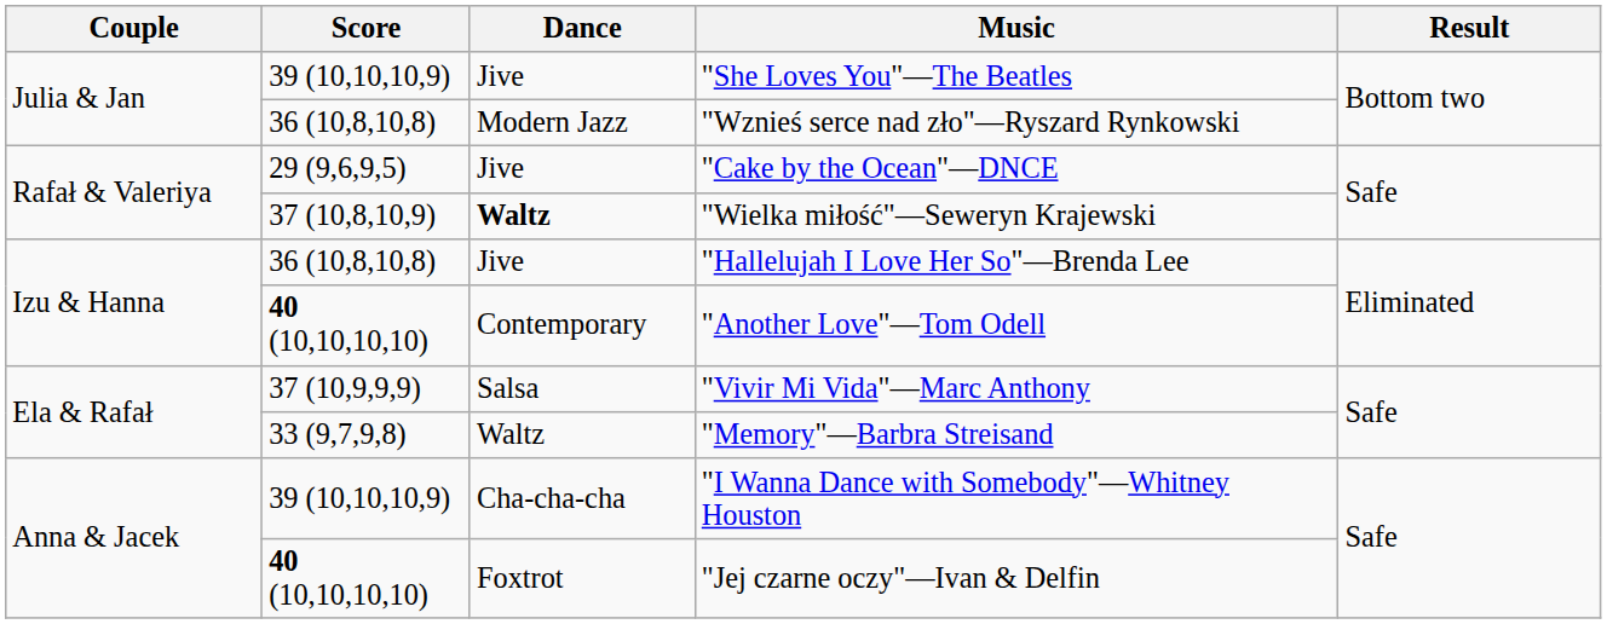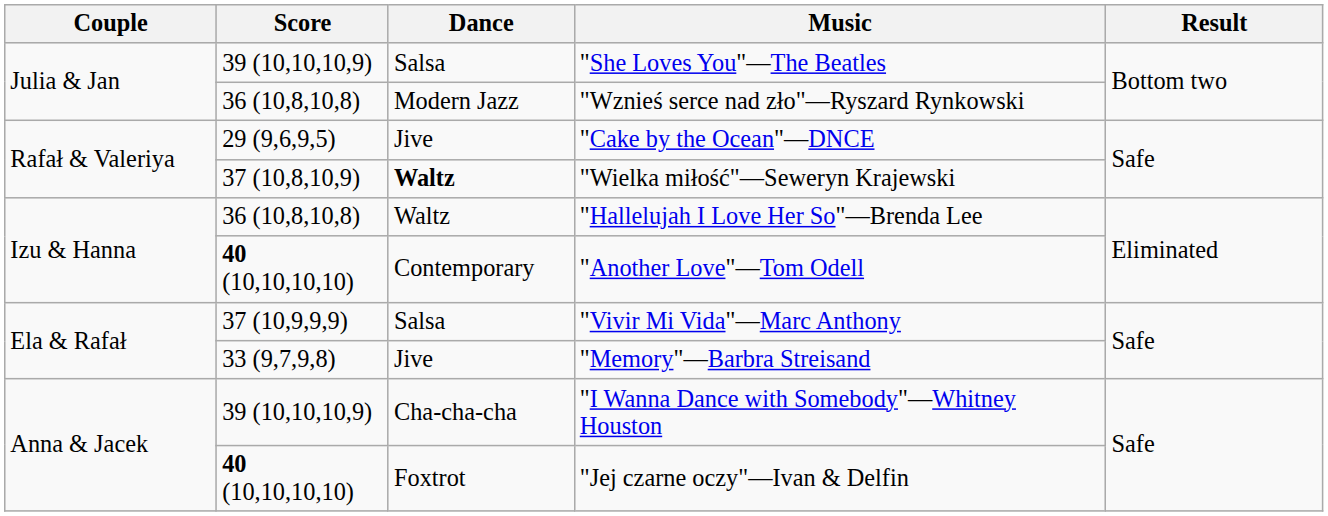 <table class="wikitable">
 <tr>
 <th width="150">Couple</th>
 <th width="110">Score</th>
 <th width="120">Dance</th>
 <th width="400">Music</th>
 <th width="150">Result</th>
 </tr>
 <tr>
 <td rowspan="2">Julia & Jan</td>
 <td>39 (10,10,10,9)</td>
-<td>Jive</td>
+<td>Salsa</td>
 <td>"<a href='#'>She Loves You</a>"—<a href='#'>The Beatles</a></td>
 <td rowspan="2">Bottom two</td>
 </tr>
 <tr>
 <td>36 (10,8,10,8)</td>
 <td>Modern Jazz</td>
 <td>"Wznieś serce nad zło"—Ryszard Rynkowski</td>
 </tr>
 <tr>
 <td rowspan="2">Rafał & Valeriya</td>
 <td>29 (9,6,9,5)</td>
 <td>Jive</td>
 <td>"<a href='#'>Cake by the Ocean</a>"—<a href='#'>DNCE</a></td>
 <td rowspan="2">Safe</td>
 </tr>
 <tr>
 <td>37 (10,8,10,9)</td>
 <td><strong>Waltz</strong></td>
 <td>"Wielka miłość"—Seweryn Krajewski</td>
 </tr>
 <tr>
 <td rowspan="2">Izu & Hanna</td>
 <td>36 (10,8,10,8)</td>
-<td>Jive</td>
+<td>Waltz</td>
 <td>"<a href='#'>Hallelujah I Love Her So</a>"—Brenda Lee</td>
 <td rowspan="2">Eliminated</td>
 </tr>
 <tr>
 <td><strong>40</strong> (10,10,10,10)</td>
 <td>Contemporary</td>
 <td>"<a href='#'>Another Love</a>"—<a href='#'>Tom Odell</a></td>
 </tr>
 <tr>
 <td rowspan="2">Ela & Rafał</td>
 <td>37 (10,9,9,9)</td>
 <td>Salsa</td>
 <td>"<a href='#'>Vivir Mi Vida</a>"—<a href='#'>Marc Anthony</a></td>
 <td rowspan="2">Safe</td>
 </tr>
 <tr>
 <td>33 (9,7,9,8)</td>
-<td>Waltz</td>
+<td>Jive</td>
 <td>"<a href='#'>Memory</a>"—<a href='#'>Barbra Streisand</a></td>
 </tr>
 <tr>
 <td rowspan="2">Anna & Jacek</td>
 <td>39 (10,10,10,9)</td>
 <td>Cha-cha-cha</td>
 <td>"<a href='#'>I Wanna Dance with Somebody</a>"—<a href='#'>Whitney Houston</a></td>
 <td rowspan="2">Safe</td>
 </tr>
 <tr>
 <td><strong>40</strong> (10,10,10,10)</td>
 <td>Foxtrot</td>
 <td>"Jej czarne oczy"—Ivan & Delfin</td>
 </tr>
 </table>
